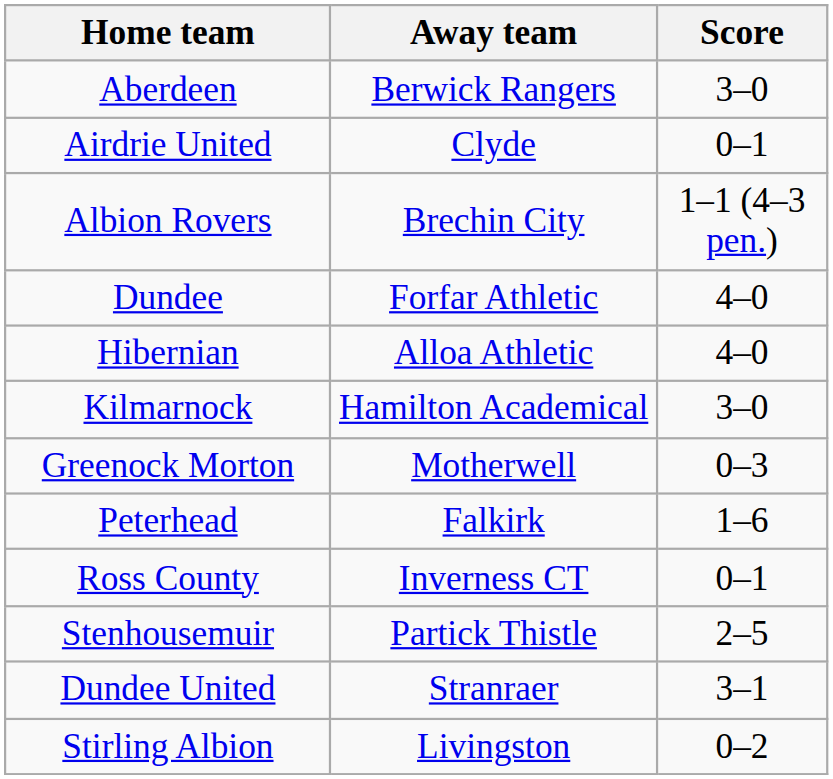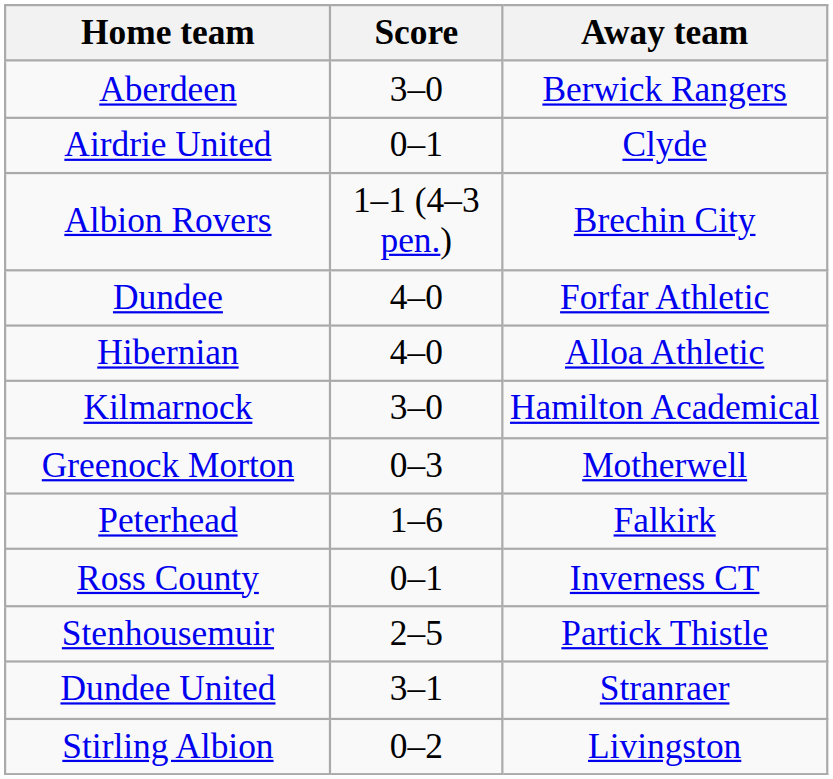 <table class="wikitable" style="text-align: center">
 <tr>
 <th width=140>Home team</th>
+<th width=70>Score</th>
 <th width=140>Away team</th>
-<th width=70>Score</th>
 </tr>
 <tr>
 <td><a href='#'>Aberdeen</a></td>
+<td>3–0</td>
 <td><a href='#'>Berwick Rangers</a></td>
-<td>3–0</td>
 </tr>
 <tr>
 <td><a href='#'>Airdrie United</a></td>
+<td>0–1</td>
 <td><a href='#'>Clyde</a></td>
-<td>0–1</td>
 </tr>
 <tr>
 <td><a href='#'>Albion Rovers</a></td>
+<td>1–1 (4–3 <a href='#'>pen.</a>)</td>
 <td><a href='#'>Brechin City</a></td>
-<td>1–1 (4–3 <a href='#'>pen.</a>)</td>
 </tr>
 <tr>
 <td><a href='#'>Dundee</a></td>
+<td>4–0</td>
 <td><a href='#'>Forfar Athletic</a></td>
-<td>4–0</td>
 </tr>
 <tr>
 <td><a href='#'>Hibernian</a></td>
+<td>4–0</td>
 <td><a href='#'>Alloa Athletic</a></td>
-<td>4–0</td>
 </tr>
 <tr>
 <td><a href='#'>Kilmarnock</a></td>
+<td>3–0</td>
 <td><a href='#'>Hamilton Academical</a></td>
-<td>3–0</td>
 </tr>
 <tr>
 <td><a href='#'>Greenock Morton</a></td>
+<td>0–3</td>
 <td><a href='#'>Motherwell</a></td>
-<td>0–3</td>
 </tr>
 <tr>
 <td><a href='#'>Peterhead</a></td>
+<td>1–6</td>
 <td><a href='#'>Falkirk</a></td>
-<td>1–6</td>
 </tr>
 <tr>
 <td><a href='#'>Ross County</a></td>
+<td>0–1</td>
 <td><a href='#'>Inverness CT</a></td>
-<td>0–1</td>
 </tr>
 <tr>
 <td><a href='#'>Stenhousemuir</a></td>
+<td>2–5</td>
 <td><a href='#'>Partick Thistle</a></td>
-<td>2–5</td>
 </tr>
 <tr>
 <td><a href='#'>Dundee United</a></td>
+<td>3–1</td>
 <td><a href='#'>Stranraer</a></td>
-<td>3–1</td>
 </tr>
 <tr>
 <td><a href='#'>Stirling Albion</a></td>
+<td>0–2</td>
 <td><a href='#'>Livingston</a></td>
-<td>0–2</td>
 </tr>
 </table>
